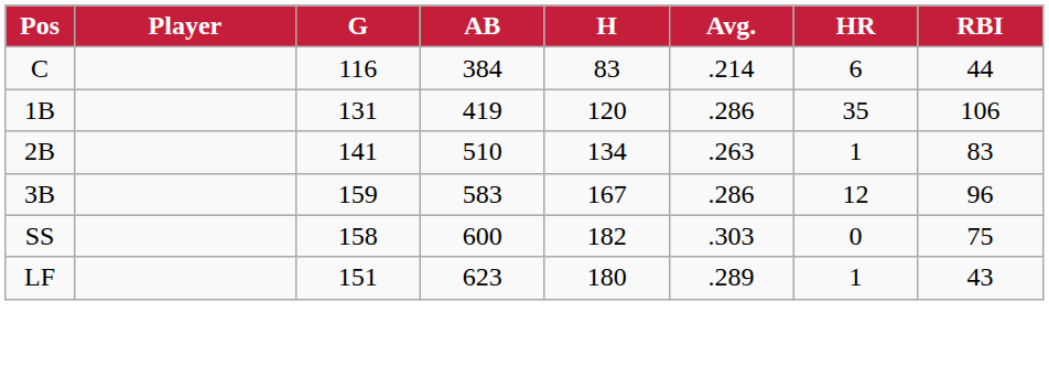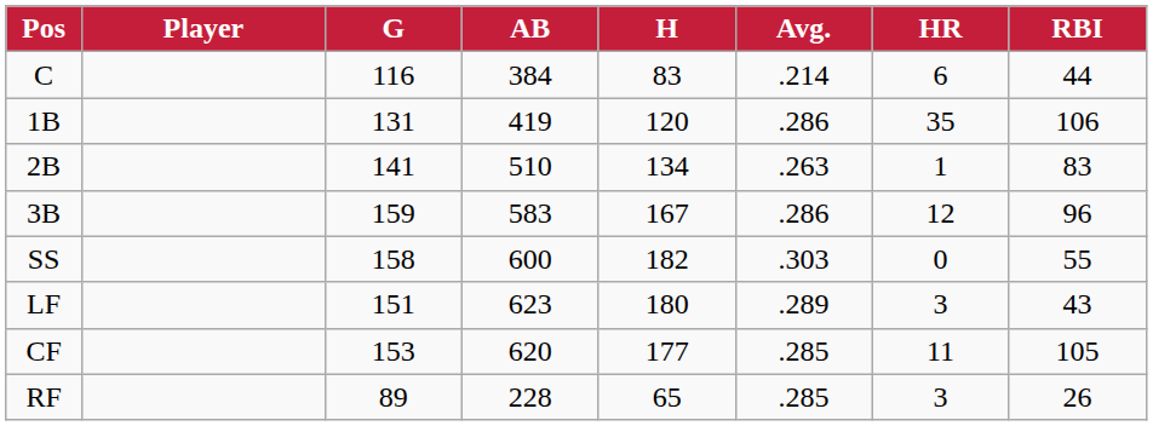 <table class="wikitable sortable">
 <tr>
 <th style="background:#c41e3a;color:white;" width="5%">Pos</th>
 <th style="background:#c41e3a;color:white;" width="16%">Player</th>
 <th style="background:#c41e3a;color:white;" width="9%">G</th>
 <th style="background:#c41e3a;color:white;" width="9%">AB</th>
 <th style="background:#c41e3a;color:white;" width="9%">H</th>
 <th style="background:#c41e3a;color:white;" width="9%">Avg.</th>
 <th style="background:#c41e3a;color:white;" width="9%">HR</th>
 <th style="background:#c41e3a;color:white;" width="9%">RBI</th>
 </tr>
 <tr align="center">
 <td>C</td>
 <td></td>
 <td>116</td>
 <td>384</td>
 <td>83</td>
 <td>.214</td>
 <td>6</td>
 <td>44</td>
 </tr>
 <tr align="center">
 <td>1B</td>
 <td></td>
 <td>131</td>
 <td>419</td>
 <td>120</td>
 <td>.286</td>
 <td>35</td>
 <td>106</td>
 </tr>
 <tr align="center">
 <td>2B</td>
 <td></td>
 <td>141</td>
 <td>510</td>
 <td>134</td>
 <td>.263</td>
 <td>1</td>
 <td>83</td>
 </tr>
 <tr align="center">
 <td>3B</td>
 <td></td>
 <td>159</td>
 <td>583</td>
 <td>167</td>
 <td>.286</td>
 <td>12</td>
 <td>96</td>
 </tr>
 <tr align="center">
 <td>SS</td>
 <td></td>
 <td>158</td>
 <td>600</td>
 <td>182</td>
 <td>.303</td>
 <td>0</td>
-<td>75</td>
+<td>55</td>
 </tr>
 <tr align="center">
 <td>LF</td>
 <td></td>
 <td>151</td>
 <td>623</td>
 <td>180</td>
 <td>.289</td>
-<td>1</td>
+<td>3</td>
 <td>43</td>
 </tr>
+<tr align="center">
+<td>CF</td>
+<td></td>
+<td>153</td>
+<td>620</td>
+<td>177</td>
+<td>.285</td>
+<td>11</td>
+<td>105</td>
+</tr>
+<tr align="center">
+<td>RF</td>
+<td></td>
+<td>89</td>
+<td>228</td>
+<td>65</td>
+<td>.285</td>
+<td>3</td>
+<td>26</td>
+</tr>
 </table>
